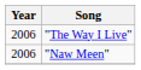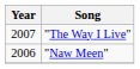 <table class=wikitable>
 <tr>
 <th align=center valign=top width=40>Year</th>
 <th align=left valign=top>Song</th>
 </tr>
 <tr>
-<td align=center valign=top>2006</td>
+<td align=center valign=top>2007</td>
 <td align=left valign=top>"<a href='#'>The Way I Live</a>"</td>
 </tr>
 <tr>
 <td align=center valign=top>2006</td>
 <td align="left" valign=top>"<a href='#'>Naw Meen</a>"</td>
 </tr>
 <tr>
 </tr>
 </table>
